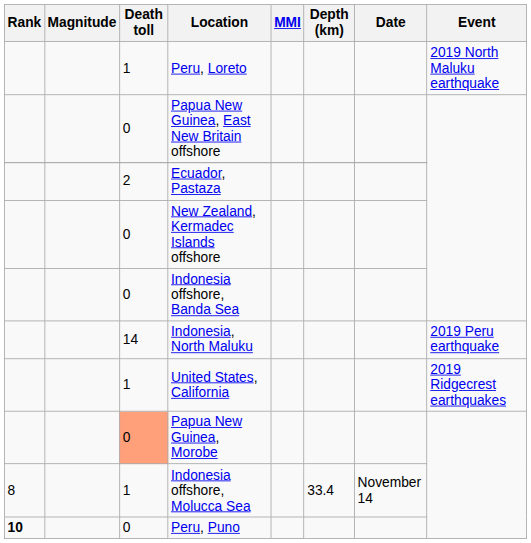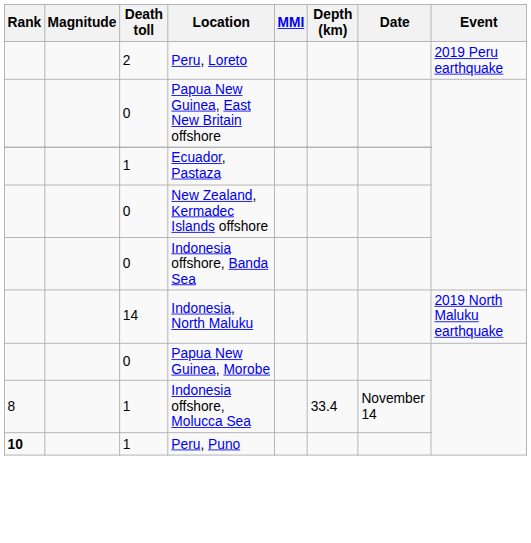 <table class="sortable wikitable" style="font-size:100%;">
 <tr>
 <th>Rank</th>
 <th>Magnitude</th>
 <th>Death toll</th>
 <th>Location</th>
 <th><a href='#'>MMI</a></th>
 <th>Depth (km)</th>
 <th>Date</th>
 <th>Event</th>
 </tr>
 <tr>
 <td></td>
 <td></td>
-<td>1</td>
+<td>2</td>
 <td> <a href='#'>Peru</a>, <a href='#'>Loreto</a></td>
 <td></td>
 <td></td>
 <td></td>
-<td><a href='#'>2019 North Maluku earthquake</a></td>
+<td><a href='#'>2019 Peru earthquake</a></td>
 </tr>
 <tr>
 <td></td>
 <td></td>
 <td>0</td>
 <td> <a href='#'>Papua New Guinea</a>, <a href='#'>East New Britain</a> offshore</td>
 <td></td>
 <td></td>
 <td></td>
 </tr>
 <tr>
 </tr>
 <tr>
 <td></td>
 <td></td>
-<td>2</td>
+<td>1</td>
 <td> <a href='#'>Ecuador</a>, <a href='#'>Pastaza</a></td>
 <td></td>
 <td></td>
 <td></td>
 </tr>
 <tr>
 <td></td>
 <td></td>
 <td>0</td>
 <td> <a href='#'>New Zealand</a>, <a href='#'>Kermadec Islands</a> offshore</td>
 <td></td>
 <td></td>
 <td></td>
 </tr>
 <tr>
 <td></td>
 <td></td>
 <td>0</td>
 <td> <a href='#'>Indonesia</a> offshore, <a href='#'>Banda Sea</a></td>
 <td></td>
 <td></td>
 <td></td>
 </tr>
 <tr>
 <td></td>
 <td></td>
 <td>14</td>
 <td> <a href='#'>Indonesia</a>, <a href='#'>North Maluku</a></td>
 <td></td>
 <td></td>
 <td></td>
-<td><a href='#'>2019 Peru earthquake</a></td>
+<td><a href='#'>2019 North Maluku earthquake</a></td>
 </tr>
 <tr>
 <td></td>
 <td></td>
-<td>1</td>
-<td> <a href='#'>United States</a>, <a href='#'>California</a></td>
-<td></td>
-<td></td>
-<td></td>
-<td><a href='#'>2019 Ridgecrest earthquakes</a></td>
-</tr>
-<tr>
-<td></td>
-<td></td>
-<td style="background: lightsalmon;">0</td>
+<td>0</td>
 <td> <a href='#'>Papua New Guinea</a>, <a href='#'>Morobe</a></td>
 <td></td>
 <td></td>
 <td></td>
 </tr>
 <tr>
 <td>8</td>
 <td></td>
 <td>1</td>
 <td> <a href='#'>Indonesia</a> offshore, <a href='#'>Molucca Sea</a></td>
 <td></td>
 <td>33.4</td>
 <td>November 14</td>
 </tr>
 <tr>
 <td><strong>10</strong></td>
 <td></td>
-<td>0</td>
+<td>1</td>
 <td> <a href='#'>Peru</a>, <a href='#'>Puno</a></td>
 <td></td>
 <td></td>
 <td></td>
 </tr>
 </table>
